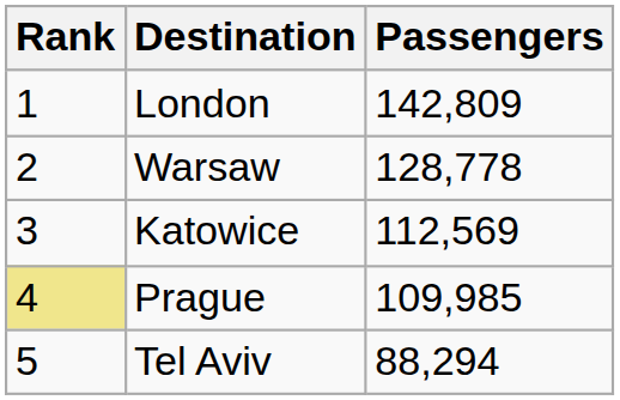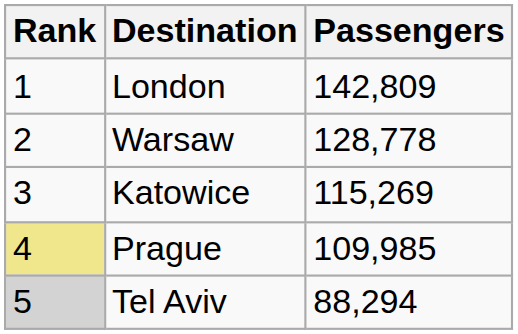 <table class="wikitable">
 <tr>
 <th>Rank</th>
 <th>Destination</th>
 <th>Passengers</th>
 </tr>
 <tr>
 <td>1</td>
 <td>London</td>
 <td>142,809</td>
 </tr>
 <tr>
 <td>2</td>
 <td>Warsaw</td>
 <td>128,778</td>
 </tr>
 <tr>
 <td>3</td>
 <td>Katowice</td>
-<td>112,569</td>
+<td>115,269</td>
 </tr>
 <tr>
 <td style="background: khaki;">4</td>
 <td>Prague</td>
 <td>109,985</td>
 </tr>
 <tr>
-<td>5</td>
+<td style="background: lightgrey;">5</td>
 <td>Tel Aviv</td>
 <td>88,294</td>
 </tr>
 </table>
